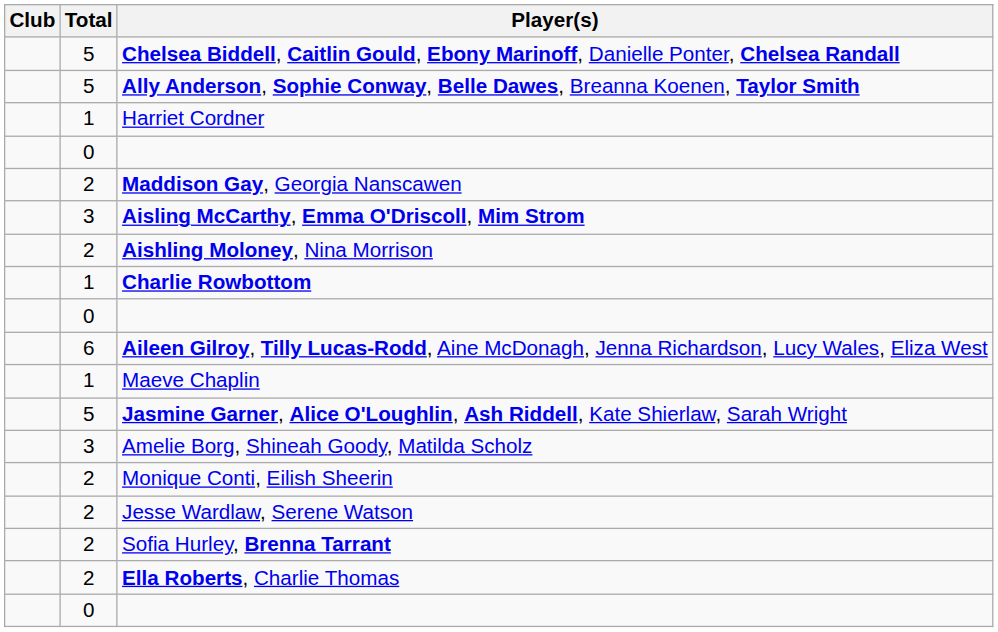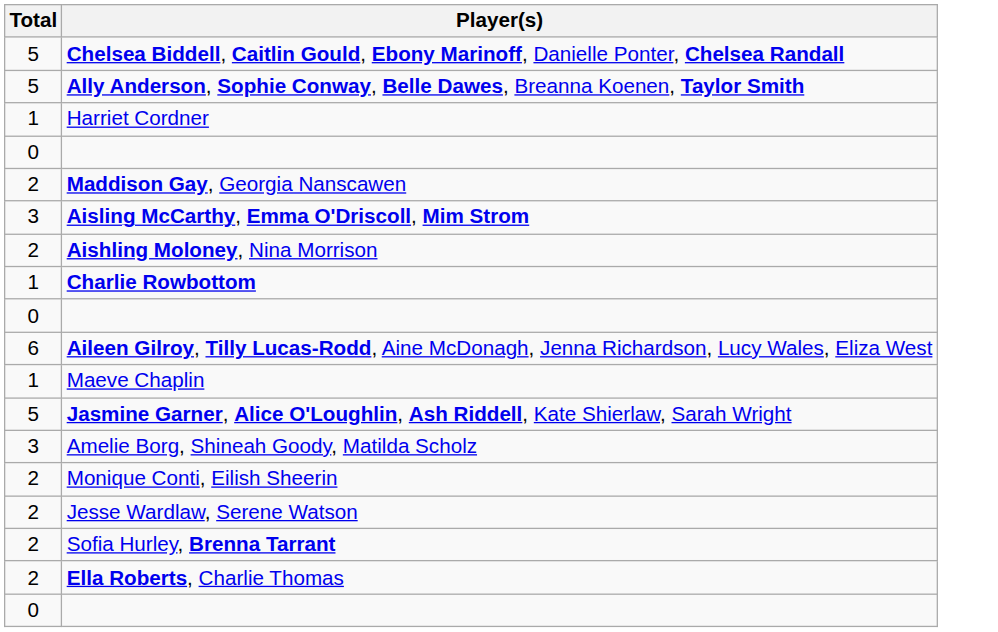 <table class="wikitable sortable">
 <tr>
-<th>Club</th>
 <th>Total</th>
 <th class=unsortable>Player(s)</th>
 </tr>
 <tr>
-<td></td>
 <td align=center>5</td>
 <td><strong><a href='#'>Chelsea Biddell</a></strong>, <strong><a href='#'>Caitlin Gould</a></strong>, <strong><a href='#'>Ebony Marinoff</a></strong>, <a href='#'>Danielle Ponter</a>, <strong><a href='#'>Chelsea Randall</a></strong></td>
 </tr>
 <tr>
-<td></td>
 <td align=center>5</td>
 <td><strong><a href='#'>Ally Anderson</a></strong>, <strong><a href='#'>Sophie Conway</a></strong>, <strong><a href='#'>Belle Dawes</a></strong>, <a href='#'>Breanna Koenen</a>, <strong><a href='#'>Taylor Smith</a></strong></td>
 </tr>
 <tr>
-<td></td>
 <td align=center>1</td>
 <td><a href='#'>Harriet Cordner</a></td>
 </tr>
 <tr>
-<td></td>
 <td align=center>0</td>
 <td></td>
 </tr>
 <tr>
-<td></td>
 <td align=center>2</td>
 <td><strong><a href='#'>Maddison Gay</a></strong>, <a href='#'>Georgia Nanscawen</a></td>
 </tr>
 <tr>
-<td></td>
 <td align=center>3</td>
 <td><strong><a href='#'>Aisling McCarthy</a></strong>, <strong><a href='#'>Emma O'Driscoll</a></strong>, <strong><a href='#'>Mim Strom</a></strong></td>
 </tr>
 <tr>
-<td></td>
 <td align=center>2</td>
 <td><strong><a href='#'>Aishling Moloney</a></strong>, <a href='#'>Nina Morrison</a></td>
 </tr>
 <tr>
-<td></td>
 <td align=center>1</td>
 <td><strong><a href='#'>Charlie Rowbottom</a></strong></td>
 </tr>
 <tr>
-<td></td>
 <td align=center>0</td>
 <td></td>
 </tr>
 <tr>
-<td></td>
 <td align=center>6</td>
 <td><strong><a href='#'>Aileen Gilroy</a></strong>, <strong><a href='#'>Tilly Lucas-Rodd</a></strong>, <a href='#'>Aine McDonagh</a>, <a href='#'>Jenna Richardson</a>, <a href='#'>Lucy Wales</a>, <a href='#'>Eliza West</a></td>
 </tr>
 <tr>
-<td></td>
 <td align=center>1</td>
 <td><a href='#'>Maeve Chaplin</a></td>
 </tr>
 <tr>
-<td></td>
 <td align=center>5</td>
 <td><strong><a href='#'>Jasmine Garner</a></strong>, <strong><a href='#'>Alice O'Loughlin</a></strong>, <strong><a href='#'>Ash Riddell</a></strong>, <a href='#'>Kate Shierlaw</a>, <a href='#'>Sarah Wright</a></td>
 </tr>
 <tr>
-<td></td>
 <td align=center>3</td>
 <td><a href='#'>Amelie Borg</a>, <a href='#'>Shineah Goody</a>, <a href='#'>Matilda Scholz</a></td>
 </tr>
 <tr>
-<td></td>
 <td align=center>2</td>
 <td><a href='#'>Monique Conti</a>, <a href='#'>Eilish Sheerin</a></td>
 </tr>
 <tr>
-<td></td>
 <td align=center>2</td>
 <td><a href='#'>Jesse Wardlaw</a>, <a href='#'>Serene Watson</a></td>
 </tr>
 <tr>
-<td></td>
 <td align=center>2</td>
 <td><a href='#'>Sofia Hurley</a>, <strong><a href='#'>Brenna Tarrant</a></strong></td>
 </tr>
 <tr>
-<td></td>
 <td align=center>2</td>
 <td><strong><a href='#'>Ella Roberts</a></strong>, <a href='#'>Charlie Thomas</a></td>
 </tr>
 <tr>
-<td></td>
 <td align=center>0</td>
 <td></td>
 </tr>
 </table>
